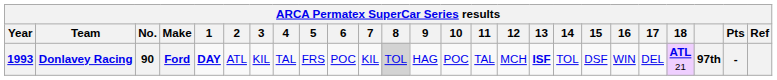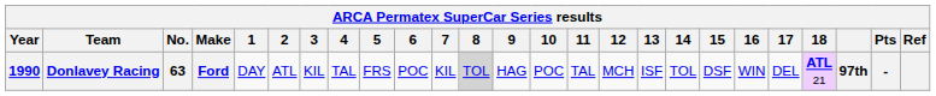 <table class="wikitable" style="text-align:center; font-size:75%">
 <tr>
 <th colspan=45><a href='#'>ARCA Permatex SuperCar Series</a> results</th>
 </tr>
 <tr>
 <th>Year</th>
 <th>Team</th>
 <th>No.</th>
 <th>Make</th>
 <th>1</th>
 <th>2</th>
 <th>3</th>
 <th>4</th>
 <th>5</th>
 <th>6</th>
 <th>7</th>
 <th>8</th>
 <th>9</th>
 <th>10</th>
 <th>11</th>
 <th>12</th>
 <th>13</th>
 <th>14</th>
 <th>15</th>
 <th>16</th>
 <th>17</th>
 <th>18</th>
 <th></th>
 <th>Pts</th>
 <th>Ref</th>
 </tr>
 <tr>
-<th><a href='#'>1993</a></th>
+<th><a href='#'>1990</a></th>
 <th><a href='#'>Donlavey Racing</a></th>
-<th>90</th>
+<th>63</th>
 <th><a href='#'>Ford</a></th>
-<td><strong><a href='#'>DAY</a></strong></td>
+<td><a href='#'>DAY</a></td>
 <td><a href='#'>ATL</a></td>
 <td><a href='#'>KIL</a></td>
 <td><a href='#'>TAL</a></td>
 <td><a href='#'>FRS</a></td>
 <td><a href='#'>POC</a></td>
 <td><a href='#'>KIL</a></td>
 <td style="background: lightgrey;"><a href='#'>TOL</a></td>
 <td><a href='#'>HAG</a></td>
 <td><a href='#'>POC</a></td>
 <td><a href='#'>TAL</a></td>
 <td><a href='#'>MCH</a></td>
-<td><strong><a href='#'>ISF</a></strong></td>
+<td><a href='#'>ISF</a></td>
 <td><a href='#'>TOL</a></td>
 <td><a href='#'>DSF</a></td>
 <td><a href='#'>WIN</a></td>
 <td><a href='#'>DEL</a></td>
 <td style="background:#EFCFFF;"><strong><a href='#'>ATL</a></strong><br><small>21</small></td>
 <th>97th</th>
 <th>-</th>
 <th></th>
 </tr>
 </table>
